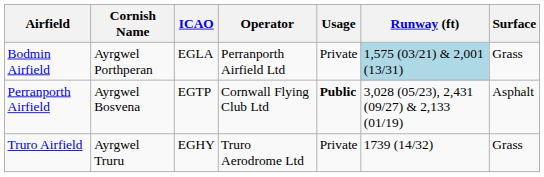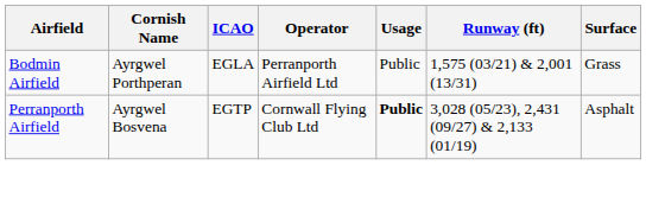 <table class="wikitable sortable" style="font-size:95%">
 <tr>
 <th>Airfield</th>
 <th>Cornish Name</th>
 <th><a href='#'>ICAO</a></th>
 <th>Operator</th>
 <th>Usage</th>
 <th><a href='#'>Runway</a> (ft)</th>
 <th>Surface</th>
 </tr>
 <tr valign=top>
 <td><a href='#'>Bodmin Airfield</a></td>
 <td>Ayrgwel Porthperan</td>
 <td>EGLA</td>
 <td>Perranporth Airfield Ltd</td>
-<td>Private</td>
-<td style="background: lightblue;">1,575 (03/21) & 2,001 (13/31)</td>
+<td>Public</td>
+<td>1,575 (03/21) & 2,001 (13/31)</td>
 <td>Grass</td>
 </tr>
 <tr valign=top>
 <td><a href='#'>Perranporth Airfield</a></td>
 <td>Ayrgwel Bosvena</td>
 <td>EGTP</td>
 <td>Cornwall Flying Club Ltd</td>
 <td><strong>Public</strong></td>
 <td>3,028 (05/23), 2,431 (09/27) & 2,133 (01/19)</td>
 <td>Asphalt</td>
 </tr>
-<tr valign=top>
-<td><a href='#'>Truro Airfield</a></td>
-<td>Ayrgwel Truru</td>
-<td>EGHY</td>
-<td>Truro Aerodrome Ltd</td>
-<td>Private</td>
-<td>1739 (14/32)</td>
-<td>Grass</td>
-</tr>
 </table>
